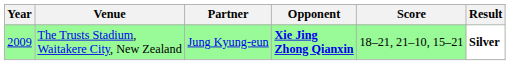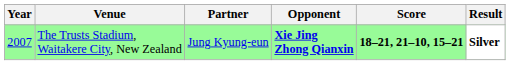 <table class="sortable wikitable" style="font-size: 90%;">
 <tr>
 <th>Year</th>
 <th>Venue</th>
 <th>Partner</th>
 <th>Opponent</th>
 <th>Score</th>
 <th>Result</th>
 </tr>
 <tr style="background:#98FB98">
-<td align="center"><a href='#'>2009</a></td>
+<td align="center"><a href='#'>2007</a></td>
 <td align="left"><a href='#'>The Trusts Stadium</a>,<br><a href='#'>Waitakere City</a>, New Zealand</td>
 <td align="left"> <a href='#'>Jung Kyung-eun</a></td>
 <td align="left"><strong> <a href='#'>Xie Jing</a><br> <a href='#'>Zhong Qianxin</a></strong></td>
-<td align="left">18–21, 21–10, 15–21</td>
+<td align="left"><strong>18–21, 21–10, 15–21</strong></td>
 <td style="text-align:left; background:white"> <strong>Silver</strong></td>
 </tr>
 </table>
